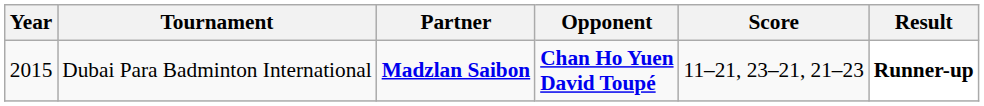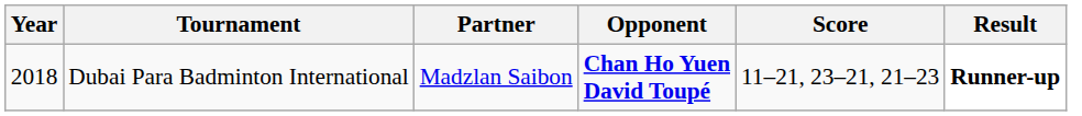 <table class="sortable wikitable" style="font-size: 90%;">
 <tr>
 <th>Year</th>
 <th>Tournament</th>
 <th>Partner</th>
 <th>Opponent</th>
 <th>Score</th>
 <th>Result</th>
 </tr>
 <tr>
-<td align="center">2015</td>
+<td align="center">2018</td>
 <td align="left">Dubai Para Badminton International</td>
-<td><strong> <a href='#'>Madzlan Saibon</a></strong></td>
+<td> <a href='#'>Madzlan Saibon</a></td>
 <td align="left"><strong> <a href='#'>Chan Ho Yuen</a><br> <a href='#'>David Toupé</a></strong></td>
 <td align="left">11–21, 23–21, 21–23</td>
 <td style="text-align:left; background:white"> <strong>Runner-up</strong></td>
 </tr>
 </table>
